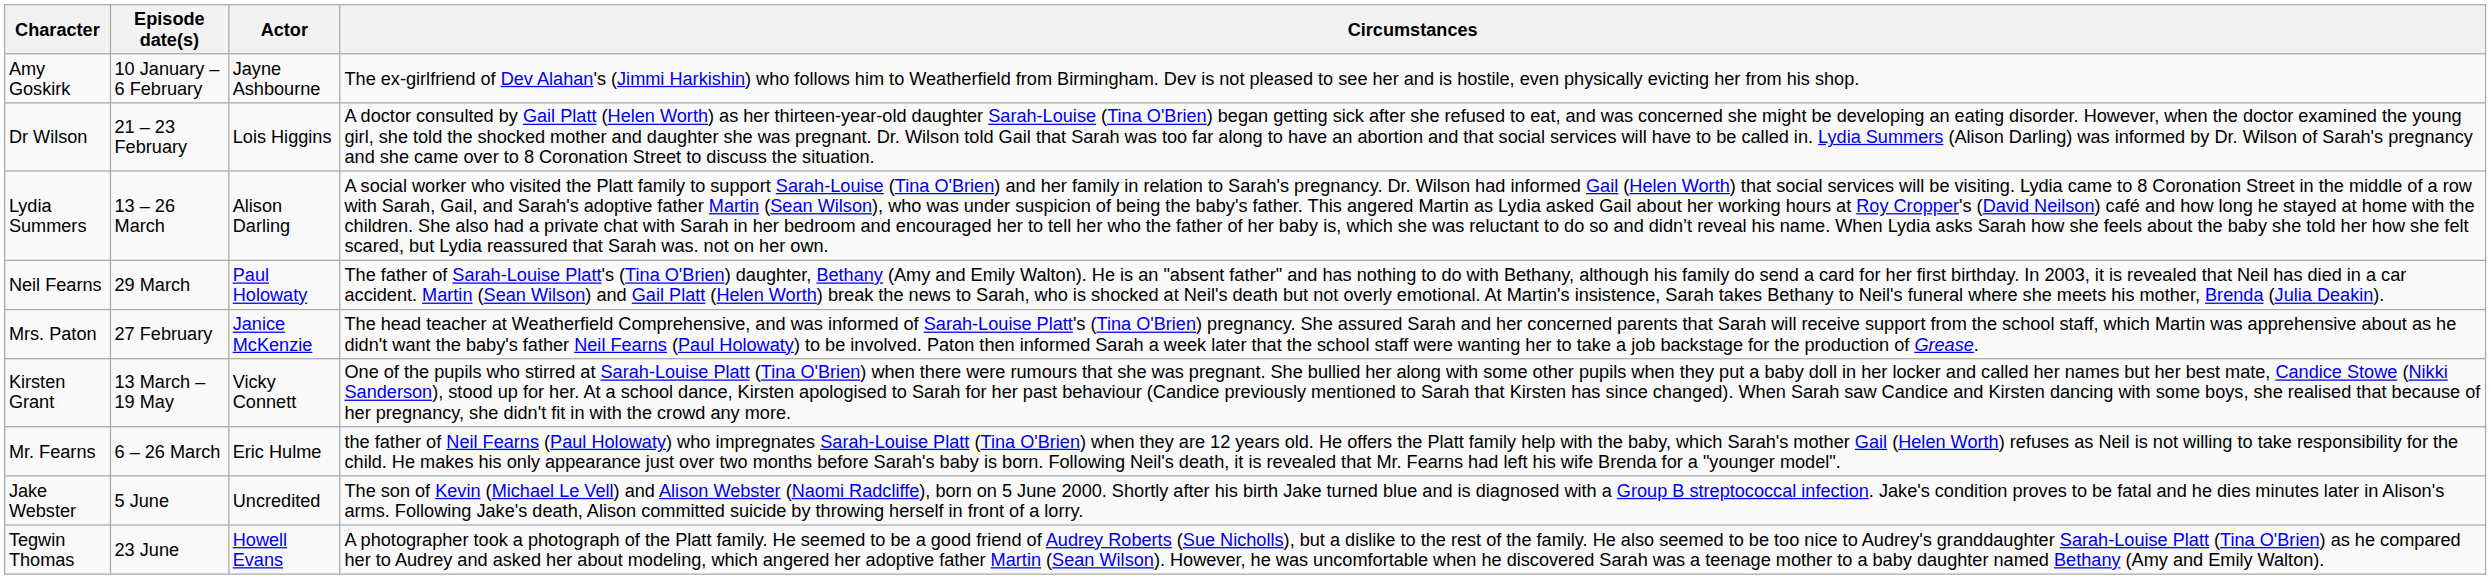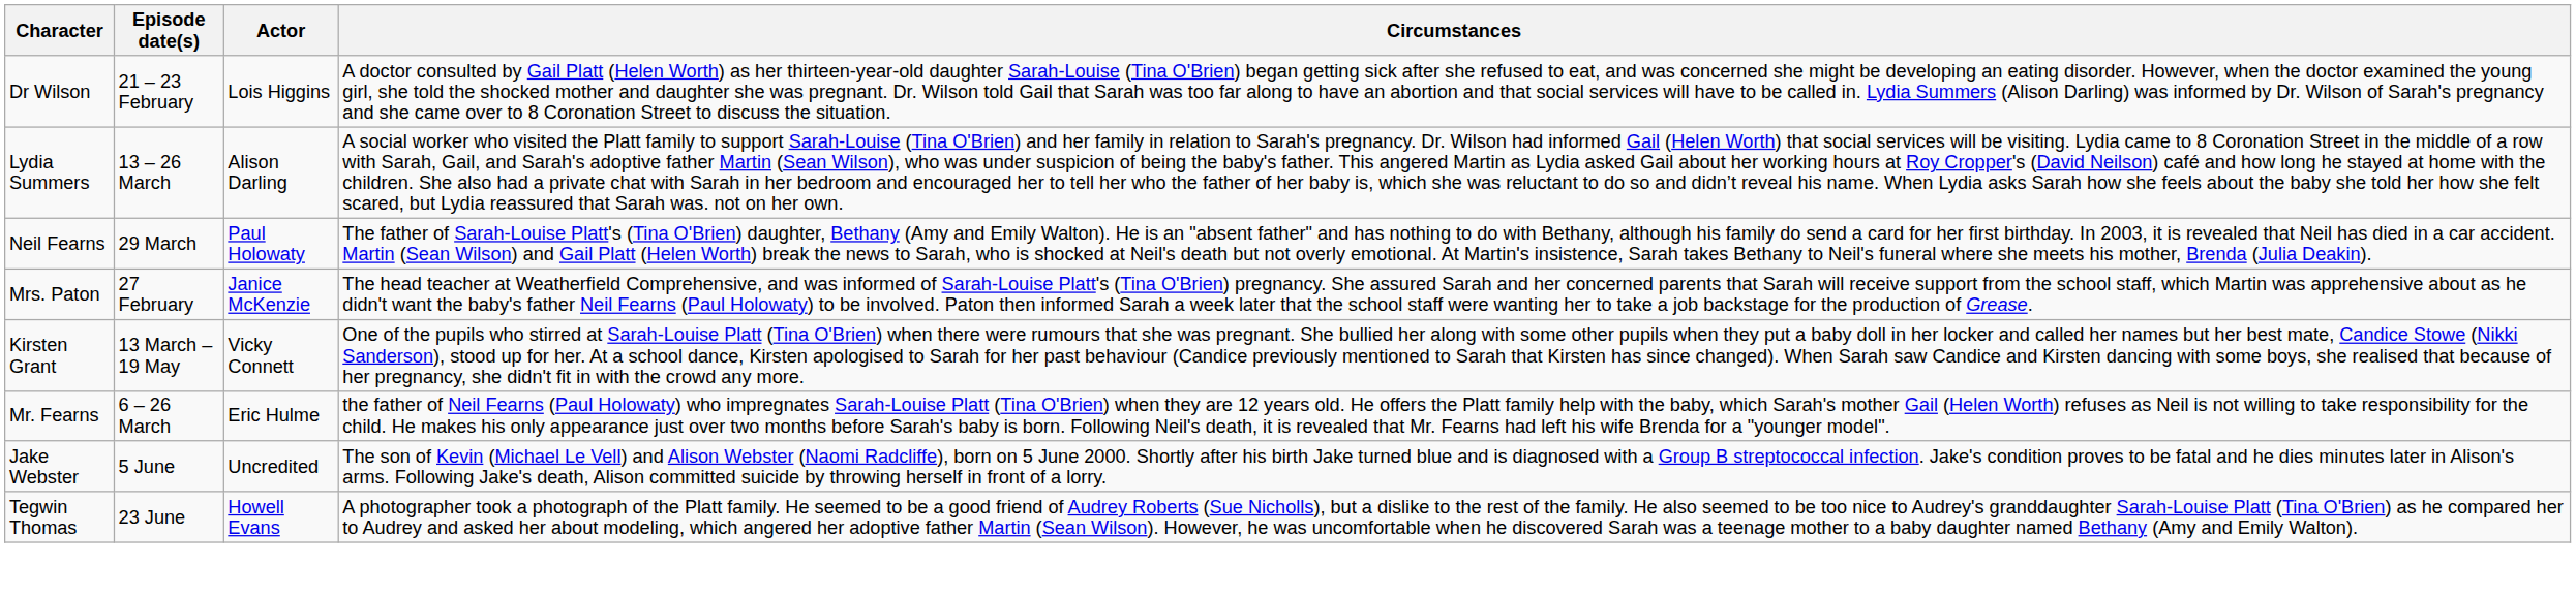 <table class="wikitable plainrowheaders" style="font-size:90%">
 <tr>
 <th scope="col">Character</th>
 <th scope="col">Episode date(s)</th>
 <th scope="col">Actor</th>
 <th scope="col">Circumstances</th>
-</tr>
-<tr>
-<td scope="row">Amy Goskirk </td>
-<td>10 January – 6 February</td>
-<td>Jayne Ashbourne</td>
-<td>The ex-girlfriend of <a href='#'>Dev Alahan</a>'s (<a href='#'>Jimmi Harkishin</a>) who follows him to Weatherfield from Birmingham. Dev is not pleased to see her and is hostile, even physically evicting her from his shop.</td>
 </tr>
 <tr>
 <td scope="row">Dr Wilson</td>
 <td>21 – 23 February</td>
 <td>Lois Higgins</td>
 <td>A doctor consulted by <a href='#'>Gail Platt</a> (<a href='#'>Helen Worth</a>) as her thirteen-year-old daughter <a href='#'>Sarah-Louise</a> (<a href='#'>Tina O'Brien</a>) began getting sick after she refused to eat, and was concerned she might be developing an eating disorder. However, when the doctor examined the young girl, she told the shocked mother and daughter she was pregnant. Dr. Wilson told Gail that Sarah was too far along to have an abortion and that social services will have to be called in. <a href='#'>Lydia Summers</a> (Alison Darling) was informed by Dr. Wilson of Sarah's pregnancy and she came over to 8 Coronation Street to discuss the situation.</td>
 </tr>
 <tr>
 <td scope="row">Lydia Summers</td>
 <td>13 – 26 March</td>
 <td>Alison Darling</td>
 <td>A social worker who visited the Platt family to support <a href='#'>Sarah-Louise</a> (<a href='#'>Tina O'Brien</a>) and her family in relation to Sarah's pregnancy. Dr. Wilson had informed <a href='#'>Gail</a> (<a href='#'>Helen Worth</a>) that social services will be visiting. Lydia came to 8 Coronation Street in the middle of a row with Sarah, Gail, and Sarah's adoptive father <a href='#'>Martin</a> (<a href='#'>Sean Wilson</a>), who was under suspicion of being the baby's father. This angered Martin as Lydia asked Gail about her working hours at <a href='#'>Roy Cropper</a>'s (<a href='#'>David Neilson</a>) café and how long he stayed at home with the children. She also had a private chat with Sarah in her bedroom and encouraged her to tell her who the father of her baby is, which she was reluctant to do so and didn’t reveal his name. When Lydia asks Sarah how she feels about the baby she told her how she felt scared, but Lydia reassured that Sarah was. not on her own.</td>
 </tr>
 <tr>
 <td scope="row">Neil Fearns</td>
 <td>29 March</td>
 <td><a href='#'>Paul Holowaty</a></td>
 <td>The father of <a href='#'>Sarah-Louise Platt</a>'s (<a href='#'>Tina O'Brien</a>) daughter, <a href='#'>Bethany</a> (Amy and Emily Walton). He is an "absent father" and has nothing to do with Bethany, although his family do send a card for her first birthday. In 2003, it is revealed that Neil has died in a car accident. <a href='#'>Martin</a> (<a href='#'>Sean Wilson</a>) and <a href='#'>Gail Platt</a> (<a href='#'>Helen Worth</a>) break the news to Sarah, who is shocked at Neil's death but not overly emotional. At Martin's insistence, Sarah takes Bethany to Neil's funeral where she meets his mother, <a href='#'>Brenda</a> (<a href='#'>Julia Deakin</a>).</td>
 </tr>
 <tr>
 <td scope="row">Mrs. Paton</td>
 <td>27 February</td>
 <td><a href='#'>Janice McKenzie</a></td>
 <td>The head teacher at Weatherfield Comprehensive, and was informed of <a href='#'>Sarah-Louise Platt</a>'s (<a href='#'>Tina O'Brien</a>) pregnancy. She assured Sarah and her concerned parents that Sarah will receive support from the school staff, which Martin was apprehensive about as he didn't want the baby's father <a href='#'>Neil Fearns</a> (<a href='#'>Paul Holowaty</a>) to be involved. Paton then informed Sarah a week later that the school staff were wanting her to take a job backstage for the production of <em><a href='#'>Grease</a></em>.</td>
 </tr>
 <tr>
 <td scope="row">Kirsten Grant</td>
 <td>13 March – 19 May</td>
 <td>Vicky Connett</td>
 <td>One of the pupils who stirred at <a href='#'>Sarah-Louise Platt</a> (<a href='#'>Tina O'Brien</a>) when there were rumours that she was pregnant. She bullied her along with some other pupils when they put a baby doll in her locker and called her names but her best mate, <a href='#'>Candice Stowe</a> (<a href='#'>Nikki Sanderson</a>), stood up for her. At a school dance, Kirsten apologised to Sarah for her past behaviour (Candice previously mentioned to Sarah that Kirsten has since changed). When Sarah saw Candice and Kirsten dancing with some boys, she realised that because of her pregnancy, she didn't fit in with the crowd any more.</td>
 </tr>
 <tr>
 <td scope="row">Mr. Fearns</td>
 <td>6 – 26 March</td>
 <td>Eric Hulme</td>
 <td>the father of <a href='#'>Neil Fearns</a> (<a href='#'>Paul Holowaty</a>) who impregnates <a href='#'>Sarah-Louise Platt</a> (<a href='#'>Tina O'Brien</a>) when they are 12 years old. He offers the Platt family help with the baby, which Sarah's mother <a href='#'>Gail</a> (<a href='#'>Helen Worth</a>) refuses as Neil is not willing to take responsibility for the child. He makes his only appearance just over two months before Sarah's baby is born. Following Neil's death, it is revealed that Mr. Fearns had left his wife Brenda for a "younger model".</td>
 </tr>
 <tr>
 <td scope="row">Jake Webster</td>
 <td>5 June</td>
 <td>Uncredited</td>
 <td>The son of <a href='#'>Kevin</a> (<a href='#'>Michael Le Vell</a>) and <a href='#'>Alison Webster</a> (<a href='#'>Naomi Radcliffe</a>), born on 5 June 2000. Shortly after his birth Jake turned blue and is diagnosed with a <a href='#'>Group B streptococcal infection</a>. Jake's condition proves to be fatal and he dies minutes later in Alison's arms. Following Jake's death, Alison committed suicide by throwing herself in front of a lorry.</td>
 </tr>
 <tr>
 <td scope="row">Tegwin Thomas</td>
 <td>23 June</td>
 <td><a href='#'>Howell Evans</a></td>
 <td>A photographer took a photograph of the Platt family. He seemed to be a good friend of <a href='#'>Audrey Roberts</a> (<a href='#'>Sue Nicholls</a>), but a dislike to the rest of the family. He also seemed to be too nice to Audrey's granddaughter <a href='#'>Sarah-Louise Platt</a> (<a href='#'>Tina O'Brien</a>) as he compared her to Audrey and asked her about modeling, which angered her adoptive father <a href='#'>Martin</a> (<a href='#'>Sean Wilson</a>). However, he was uncomfortable when he discovered Sarah was a teenage mother to a baby daughter named <a href='#'>Bethany</a> (Amy and Emily Walton).</td>
 </tr>
 </table>
